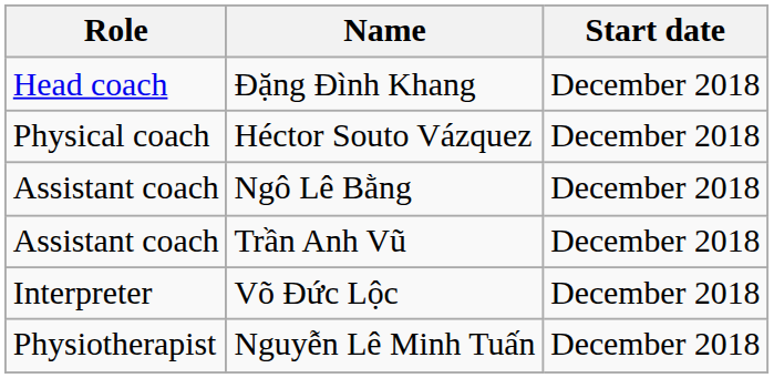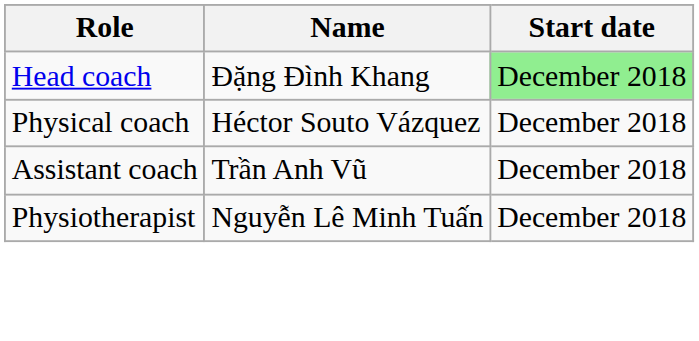 <table class="wikitable">
 <tr>
 <th>Role</th>
 <th>Name</th>
 <th>Start date</th>
 </tr>
 <tr>
 <td><a href='#'>Head coach</a></td>
 <td> Đặng Đình Khang</td>
-<td>December 2018</td>
+<td style="background: lightgreen;">December 2018</td>
 </tr>
 <tr>
 <td>Physical coach</td>
 <td> Héctor Souto Vázquez</td>
 <td>December 2018</td>
 </tr>
 <tr>
 <td>Assistant coach</td>
-<td> Ngô Lê Bằng</td>
-<td>December 2018</td>
-</tr>
-<tr>
-<td>Assistant coach</td>
 <td> Trần Anh Vũ</td>
-<td>December 2018</td>
-</tr>
-<tr>
-<td>Interpreter</td>
-<td> Võ Đức Lộc</td>
 <td>December 2018</td>
 </tr>
 <tr>
 <td>Physiotherapist</td>
 <td> Nguyễn Lê Minh Tuấn</td>
 <td>December 2018</td>
 </tr>
 </table>
